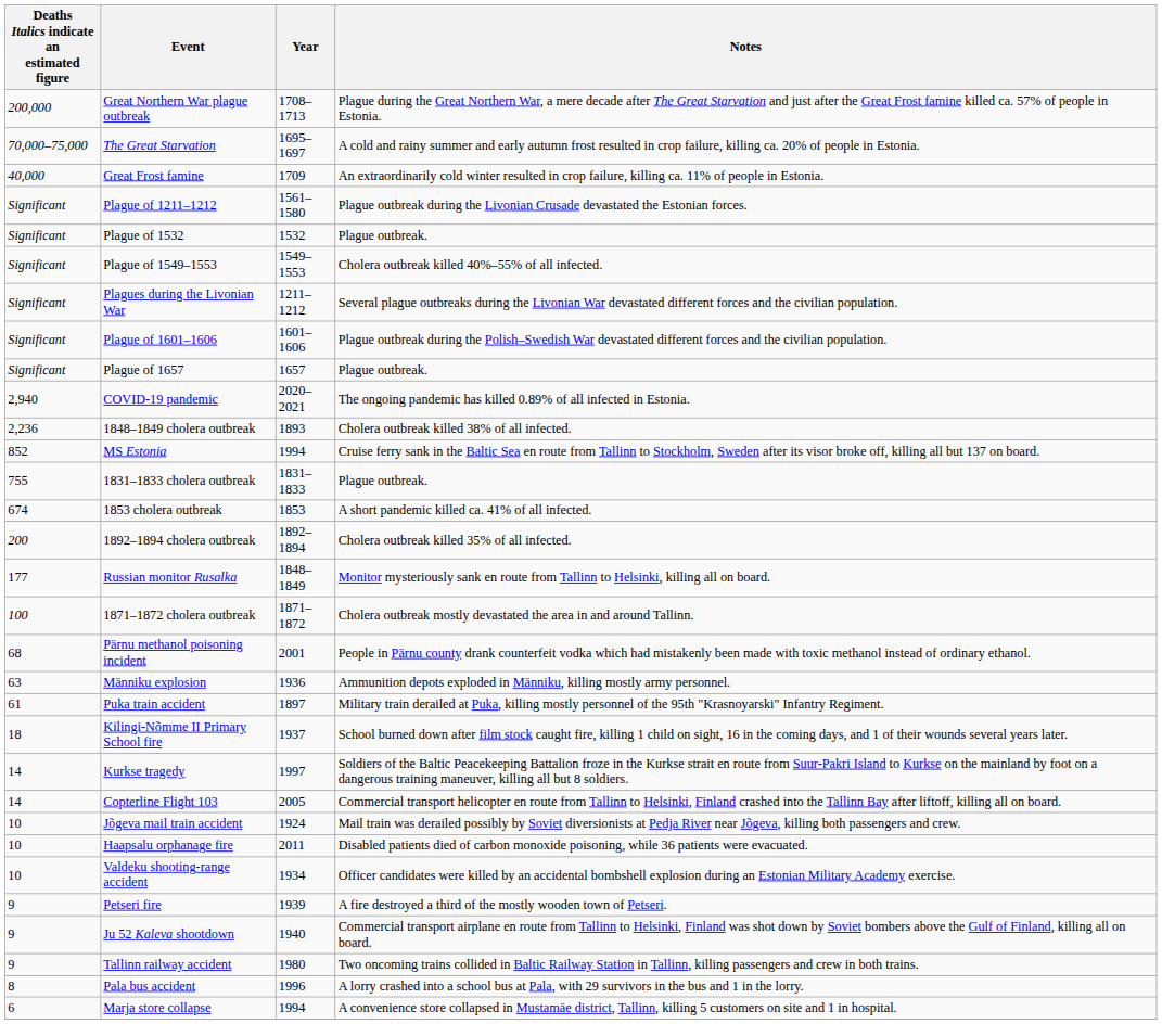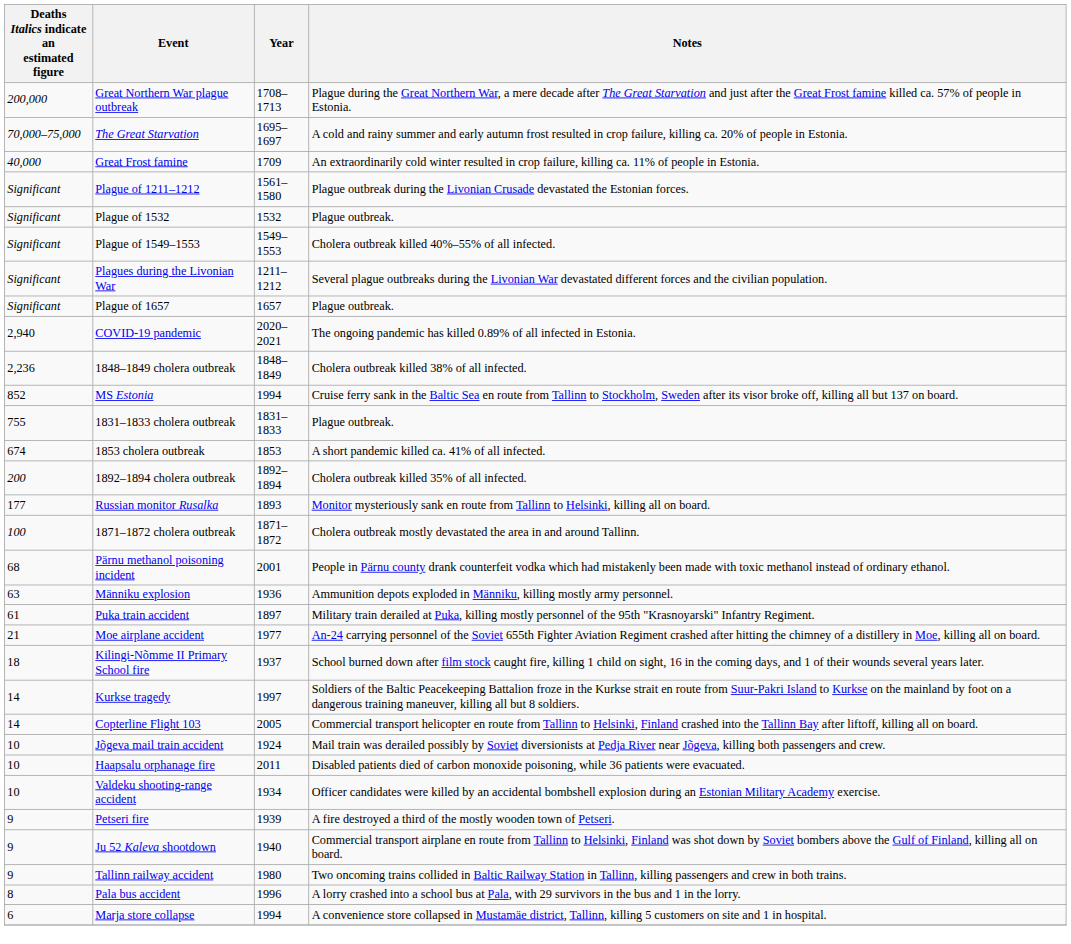 <table class="wikitable sortable" style="font-size:90%;">
 <tr>
 <th data-sort-type="number">Deaths <div><em>Italics</em> indicate an<br>estimated figure</div></th>
 <th>Event</th>
 <th>Year</th>
 <th>Notes</th>
 </tr>
 <tr>
 <td><em>200,000</em></td>
 <td><a href='#'>Great Northern War plague outbreak</a></td>
 <td>1708–1713</td>
 <td>Plague during the <a href='#'>Great Northern War</a>, a mere decade after <a href='#'><em>The Great Starvation</em></a> and just after the <a href='#'>Great Frost famine</a> killed ca. 57% of people in Estonia.</td>
 </tr>
 <tr>
 <td><em>70,000</em>–<em>75,000</em></td>
 <td><a href='#'><em>The Great Starvation</em></a></td>
 <td>1695–1697</td>
 <td>A cold and rainy summer and early autumn frost resulted in crop failure, killing ca. 20% of people in Estonia.</td>
 </tr>
 <tr>
 <td><em>40,000</em></td>
 <td><a href='#'>Great Frost famine</a></td>
 <td>1709</td>
 <td>An extraordinarily cold winter resulted in crop failure, killing ca. 11% of people in Estonia.</td>
 </tr>
 <tr>
 <td><em>Significant</em></td>
 <td><a href='#'>Plague of 1211–1212</a></td>
 <td>1561–1580</td>
 <td>Plague outbreak during the <a href='#'>Livonian Crusade</a> devastated the Estonian forces.</td>
 </tr>
 <tr>
 <td><em>Significant</em></td>
 <td>Plague of 1532</td>
 <td>1532</td>
 <td>Plague outbreak.</td>
 </tr>
 <tr>
 <td><em>Significant</em></td>
 <td>Plague of 1549–1553</td>
 <td>1549–1553</td>
 <td>Cholera outbreak killed 40%–55% of all infected.</td>
 </tr>
 <tr>
 <td><em>Significant</em></td>
 <td><a href='#'>Plagues during the Livonian War</a></td>
 <td>1211–1212</td>
 <td>Several plague outbreaks during the <a href='#'>Livonian War</a> devastated different forces and the civilian population.</td>
 </tr>
 <tr>
 <td><em>Significant</em></td>
-<td><a href='#'>Plague of 1601–1606</a></td>
-<td>1601–1606</td>
-<td>Plague outbreak during the <a href='#'>Polish–Swedish War</a> devastated different forces and the civilian population.</td>
-</tr>
-<tr>
-<td><em>Significant</em></td>
 <td>Plague of 1657</td>
 <td>1657</td>
 <td>Plague outbreak.</td>
 </tr>
 <tr>
 <td>2,940</td>
 <td><a href='#'>COVID-19 pandemic</a></td>
 <td>2020–2021</td>
 <td>The ongoing pandemic has killed 0.89% of all infected in Estonia.</td>
 </tr>
 <tr>
 <td>2,236</td>
 <td>1848–1849 cholera outbreak</td>
-<td>1893</td>
+<td>1848–1849</td>
 <td>Cholera outbreak killed 38% of all infected.</td>
 </tr>
 <tr>
 <td>852</td>
 <td><a href='#'>MS <em>Estonia</em></a></td>
 <td>1994</td>
 <td>Cruise ferry sank in the <a href='#'>Baltic Sea</a> en route from <a href='#'>Tallinn</a> to <a href='#'>Stockholm</a>, <a href='#'>Sweden</a> after its visor broke off, killing all but 137 on board.</td>
 </tr>
 <tr>
 <td>755</td>
 <td>1831–1833 cholera outbreak</td>
 <td>1831–1833</td>
 <td>Plague outbreak.</td>
 </tr>
 <tr>
 <td>674</td>
 <td>1853 cholera outbreak</td>
 <td>1853</td>
 <td>A short pandemic killed ca. 41% of all infected.</td>
 </tr>
 <tr>
 <td><em>200</em></td>
 <td>1892–1894 cholera outbreak</td>
 <td>1892–1894</td>
 <td>Cholera outbreak killed 35% of all infected.</td>
 </tr>
 <tr>
 <td>177</td>
 <td><a href='#'>Russian monitor <em>Rusalka</em></a></td>
-<td>1848–1849</td>
+<td>1893</td>
 <td><a href='#'>Monitor</a> mysteriously sank en route from <a href='#'>Tallinn</a> to <a href='#'>Helsinki</a>, killing all on board.</td>
 </tr>
 <tr>
 <td><em>100</em></td>
 <td>1871–1872 cholera outbreak</td>
 <td>1871–1872</td>
 <td>Cholera outbreak mostly devastated the area in and around Tallinn.</td>
 </tr>
 <tr>
 <td>68</td>
 <td><a href='#'>Pärnu methanol poisoning incident</a></td>
 <td>2001</td>
 <td>People in <a href='#'>Pärnu county</a> drank counterfeit vodka which had mistakenly been made with toxic methanol instead of ordinary ethanol.</td>
 </tr>
 <tr>
 <td>63</td>
 <td><a href='#'>Männiku explosion</a></td>
 <td>1936</td>
 <td>Ammunition depots exploded in <a href='#'>Männiku</a>, killing mostly army personnel.</td>
 </tr>
 <tr>
 <td>61</td>
 <td><a href='#'>Puka train accident</a></td>
 <td>1897</td>
 <td>Military train derailed at <a href='#'>Puka</a>, killing mostly personnel of the 95th "Krasnoyarski" Infantry Regiment.</td>
+</tr>
+<tr>
+<td>21</td>
+<td><a href='#'>Moe airplane accident</a></td>
+<td>1977</td>
+<td><a href='#'>An-24</a> carrying personnel of the <a href='#'>Soviet</a> 655th Fighter Aviation Regiment crashed after hitting the chimney of a distillery in <a href='#'>Moe</a>, killing all on board.</td>
 </tr>
 <tr>
 <td>18</td>
 <td><a href='#'>Kilingi-Nõmme II Primary School fire</a></td>
 <td>1937</td>
 <td>School burned down after <a href='#'>film stock</a> caught fire, killing 1 child on sight, 16 in the coming days, and 1 of their wounds several years later.</td>
 </tr>
 <tr>
 <td>14</td>
 <td><a href='#'>Kurkse tragedy</a></td>
 <td>1997</td>
 <td>Soldiers of the Baltic Peacekeeping Battalion froze in the Kurkse strait en route from <a href='#'>Suur-Pakri Island</a> to <a href='#'>Kurkse</a> on the mainland by foot on a dangerous training maneuver, killing all but 8 soldiers.</td>
 </tr>
 <tr>
 <td>14</td>
 <td><a href='#'>Copterline Flight 103</a></td>
 <td>2005</td>
 <td>Commercial transport helicopter en route from <a href='#'>Tallinn</a> to <a href='#'>Helsinki</a>, <a href='#'>Finland</a> crashed into the <a href='#'>Tallinn Bay</a> after liftoff, killing all on board.</td>
 </tr>
 <tr>
 <td>10</td>
 <td><a href='#'>Jõgeva mail train accident</a></td>
 <td>1924</td>
 <td>Mail train was derailed possibly by <a href='#'>Soviet</a> diversionists at <a href='#'>Pedja River</a> near <a href='#'>Jõgeva</a>, killing both passengers and crew.</td>
 </tr>
 <tr>
 <td>10</td>
 <td><a href='#'>Haapsalu orphanage fire</a></td>
 <td>2011</td>
 <td>Disabled patients died of carbon monoxide poisoning, while 36 patients were evacuated.</td>
 </tr>
 <tr>
 <td>10</td>
 <td><a href='#'>Valdeku shooting-range accident</a></td>
 <td>1934</td>
 <td>Officer candidates were killed by an accidental bombshell explosion during an <a href='#'>Estonian Military Academy</a> exercise.</td>
 </tr>
 <tr>
 <td>9</td>
 <td><a href='#'>Petseri fire</a></td>
 <td>1939</td>
 <td>A fire destroyed a third of the mostly wooden town of <a href='#'>Petseri</a>.</td>
 </tr>
 <tr>
 <td>9</td>
 <td><a href='#'>Ju 52 <em>Kaleva</em> shootdown</a></td>
 <td>1940</td>
 <td>Commercial transport airplane en route from <a href='#'>Tallinn</a> to <a href='#'>Helsinki</a>, <a href='#'>Finland</a> was shot down by <a href='#'>Soviet</a> bombers above the <a href='#'>Gulf of Finland</a>, killing all on board.</td>
 </tr>
 <tr>
 <td>9</td>
 <td><a href='#'>Tallinn railway accident</a></td>
 <td>1980</td>
 <td>Two oncoming trains collided in <a href='#'>Baltic Railway Station</a> in <a href='#'>Tallinn</a>, killing passengers and crew in both trains.</td>
 </tr>
 <tr>
 <td>8</td>
 <td><a href='#'>Pala bus accident</a></td>
 <td>1996</td>
 <td>A lorry crashed into a school bus at <a href='#'>Pala</a>, with 29 survivors in the bus and 1 in the lorry.</td>
 </tr>
 <tr>
 <td>6</td>
 <td><a href='#'>Marja store collapse</a></td>
 <td>1994</td>
 <td>A convenience store collapsed in <a href='#'>Mustamäe district</a>, <a href='#'>Tallinn</a>, killing 5 customers on site and 1 in hospital.</td>
 </tr>
 <tr>
 </tr>
 </table>
